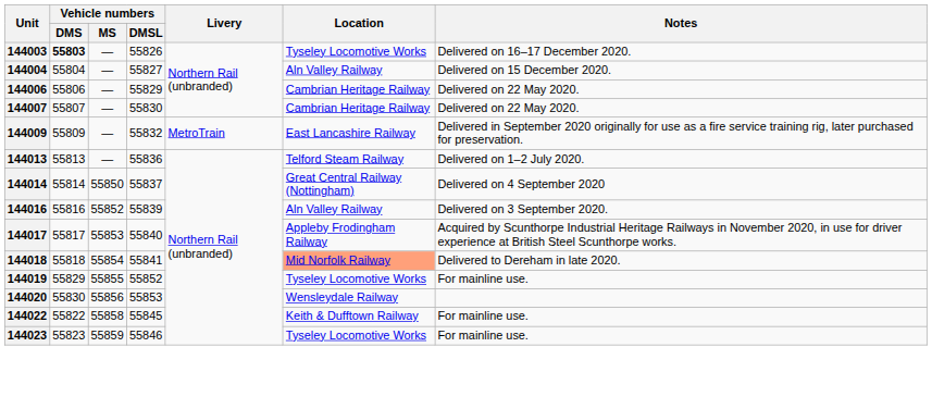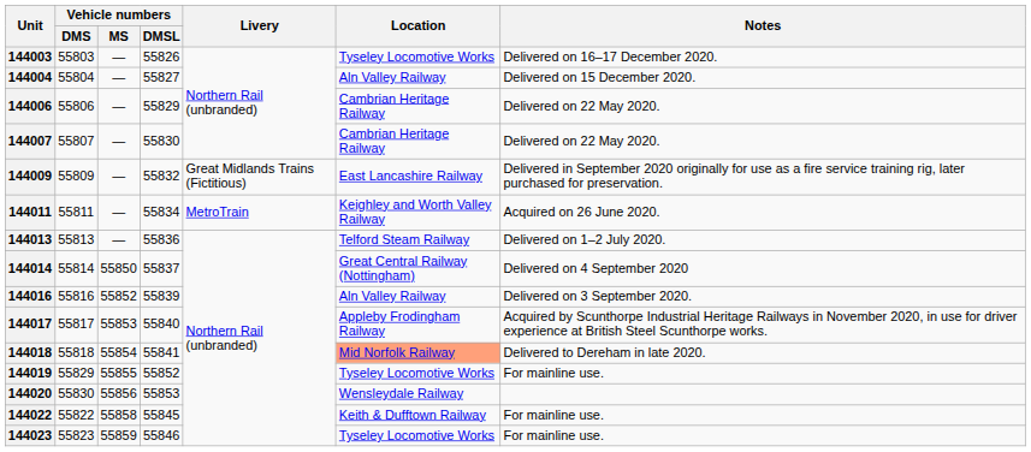 <table class="wikitable">
 <tr>
 <th rowspan=2>Unit</th>
 <th colspan=3>Vehicle numbers</th>
 <th rowspan=2>Livery</th>
 <th rowspan=2>Location</th>
 <th rowspan=2>Notes</th>
 </tr>
 <tr>
 <th>DMS</th>
 <th>MS</th>
 <th>DMSL</th>
 </tr>
 <tr>
 <th>144003</th>
-<td align=center><strong>55803</strong></td>
+<td align=center>55803</td>
 <td align=center>—</td>
 <td align=center>55826</td>
 <td rowspan="4" align="left"><a href='#'>Northern Rail</a> (unbranded)</td>
 <td><a href='#'>Tyseley Locomotive Works</a></td>
 <td>Delivered on 16–17 December 2020.</td>
 </tr>
 <tr>
 <th>144004</th>
 <td align=center>55804</td>
 <td align=center>—</td>
 <td align=center>55827</td>
 <td><a href='#'>Aln Valley Railway</a></td>
 <td>Delivered on 15 December 2020.</td>
 </tr>
 <tr>
 <th>144006</th>
 <td align=center>55806</td>
 <td align=center>—</td>
 <td align=center>55829</td>
 <td><a href='#'>Cambrian Heritage Railway</a></td>
 <td>Delivered on 22 May 2020.</td>
 </tr>
 <tr>
 <th>144007</th>
 <td align=center>55807</td>
 <td align=center>—</td>
 <td align=center>55830</td>
 <td><a href='#'>Cambrian Heritage Railway</a></td>
 <td>Delivered on 22 May 2020.</td>
 </tr>
 <tr>
 <th>144009</th>
 <td align=center>55809</td>
 <td align=center>—</td>
 <td align=center>55832</td>
-<td align="left"><a href='#'>MetroTrain</a> </td>
+<td>Great Midlands Trains (Fictitious)</td>
 <td><a href='#'>East Lancashire Railway</a></td>
 <td>Delivered in September 2020 originally for use as a fire service training rig, later purchased for preservation.</td>
+</tr>
+<tr>
+<th>144011</th>
+<td align=center>55811</td>
+<td align=center>—</td>
+<td align=center>55834</td>
+<td align="left"><a href='#'>MetroTrain</a> </td>
+<td><a href='#'>Keighley and Worth Valley Railway</a></td>
+<td>Acquired on 26 June 2020.</td>
 </tr>
 <tr>
 <th>144013</th>
 <td align=center>55813</td>
 <td align=center>—</td>
 <td align=center>55836</td>
 <td rowspan="9" align="left"><a href='#'>Northern Rail</a> (unbranded)</td>
 <td><a href='#'>Telford Steam Railway</a></td>
 <td>Delivered on 1–2 July 2020.</td>
 </tr>
 <tr>
 <th>144014</th>
 <td align=center>55814</td>
 <td align=center>55850</td>
 <td align=center>55837</td>
 <td><a href='#'>Great Central Railway (Nottingham)</a></td>
 <td>Delivered on 4 September 2020</td>
 </tr>
 <tr>
 <th>144016</th>
 <td align=center>55816</td>
 <td align=center>55852</td>
 <td align=center>55839</td>
 <td><a href='#'>Aln Valley Railway</a></td>
 <td>Delivered on 3 September 2020.</td>
 </tr>
 <tr>
 <th>144017</th>
 <td align=center>55817</td>
 <td align=center>55853</td>
 <td align=center>55840</td>
 <td><a href='#'>Appleby Frodingham Railway</a></td>
 <td>Acquired by Scunthorpe Industrial Heritage Railways in November 2020, in use for driver experience at British Steel Scunthorpe works.</td>
 </tr>
 <tr>
 <th>144018</th>
 <td align=center>55818</td>
 <td align=center>55854</td>
 <td align=center>55841</td>
 <td style="background: lightsalmon;"><a href='#'>Mid Norfolk Railway</a></td>
 <td>Delivered to Dereham in late 2020.</td>
 </tr>
 <tr>
 <th>144019</th>
 <td align=center>55829</td>
 <td align=center>55855</td>
 <td align=center>55852</td>
 <td><a href='#'>Tyseley Locomotive Works</a></td>
 <td>For mainline use.</td>
 </tr>
 <tr>
 <th>144020</th>
 <td align=center>55830</td>
 <td align=center>55856</td>
 <td align=center>55853</td>
 <td><a href='#'>Wensleydale Railway</a></td>
 <td></td>
 </tr>
 <tr>
 <th>144022</th>
 <td align=center>55822</td>
 <td align=center>55858</td>
 <td align=center>55845</td>
 <td><a href='#'>Keith & Dufftown Railway</a></td>
 <td>For mainline use.</td>
 </tr>
 <tr>
 <th>144023</th>
 <td align=center>55823</td>
 <td align=center>55859</td>
 <td align=center>55846</td>
 <td><a href='#'>Tyseley Locomotive Works</a></td>
 <td>For mainline use.</td>
 </tr>
 </table>
